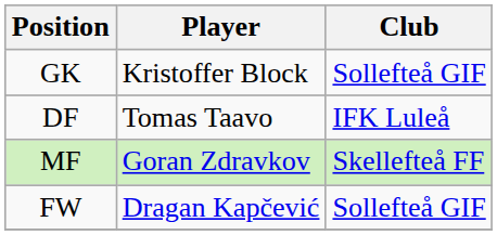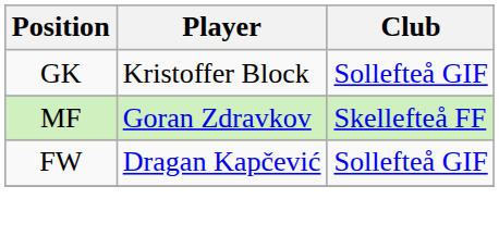 <table class="wikitable" style="text-align:center; float:left; margin-right:1em;">
 <tr>
 <th>Position</th>
 <th>Player</th>
 <th>Club</th>
 </tr>
 <tr>
 <td>GK</td>
 <td align="left"> Kristoffer Block</td>
 <td align="left"><a href='#'>Sollefteå GIF</a></td>
-</tr>
-<tr>
-<td>DF</td>
-<td align="left"> Tomas Taavo</td>
-<td align="left"><a href='#'>IFK Luleå</a></td>
 </tr>
 <tr bgcolor=#D0F0C0>
 <td>MF</td>
 <td align="left"> <a href='#'>Goran Zdravkov</a></td>
 <td align="left"><a href='#'>Skellefteå FF</a></td>
 </tr>
 <tr>
 <td>FW</td>
 <td align="left"> <a href='#'>Dragan Kapčević</a></td>
 <td align="left"><a href='#'>Sollefteå GIF</a></td>
 </tr>
 <tr>
 </tr>
 </table>
